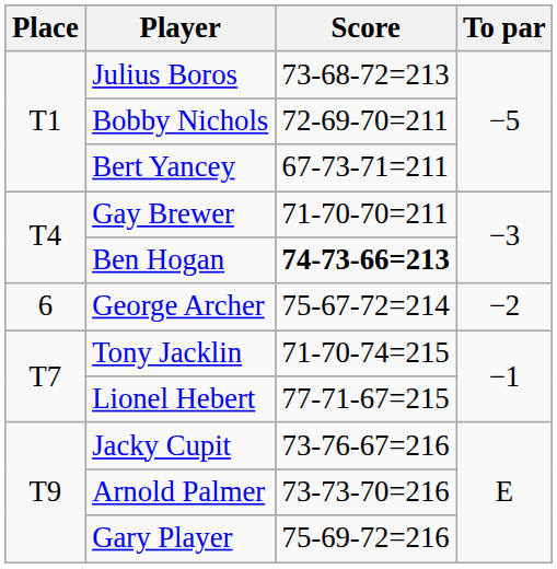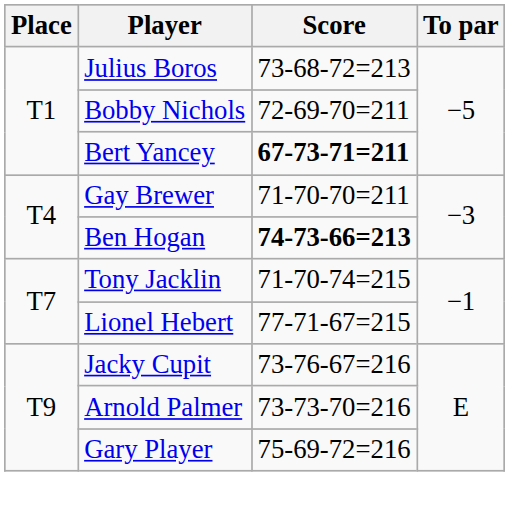 <table class="wikitable">
 <tr>
 <th>Place</th>
 <th>Player</th>
 <th>Score</th>
 <th>To par</th>
 </tr>
 <tr>
 <td rowspan="3" align="center">T1</td>
 <td> <a href='#'>Julius Boros</a></td>
 <td>73-68-72=213</td>
 <td rowspan="3" align="center">−5</td>
 </tr>
 <tr>
 <td> <a href='#'>Bobby Nichols</a></td>
 <td>72-69-70=211</td>
 </tr>
 <tr>
 <td> <a href='#'>Bert Yancey</a></td>
-<td>67-73-71=211</td>
+<td><strong>67-73-71=211</strong></td>
 </tr>
 <tr>
 <td rowspan="2" align="center">T4</td>
 <td> <a href='#'>Gay Brewer</a></td>
 <td>71-70-70=211</td>
 <td rowspan="2" align="center">−3</td>
 </tr>
 <tr>
 <td> <a href='#'>Ben Hogan</a></td>
 <td><strong>74-73-66=213</strong></td>
-</tr>
-<tr>
-<td align="center">6</td>
-<td> <a href='#'>George Archer</a></td>
-<td>75-67-72=214</td>
-<td align="center">−2</td>
 </tr>
 <tr>
 <td rowspan="2" align="center">T7</td>
 <td> <a href='#'>Tony Jacklin</a></td>
 <td>71-70-74=215</td>
 <td rowspan="2" align="center">−1</td>
 </tr>
 <tr>
 <td> <a href='#'>Lionel Hebert</a></td>
 <td>77-71-67=215</td>
 </tr>
 <tr>
 <td rowspan="3" align="center">T9</td>
 <td> <a href='#'>Jacky Cupit</a></td>
 <td>73-76-67=216</td>
 <td rowspan="3" align="center">E</td>
 </tr>
 <tr>
 <td> <a href='#'>Arnold Palmer</a></td>
 <td>73-73-70=216</td>
 </tr>
 <tr>
 <td> <a href='#'>Gary Player</a></td>
 <td>75-69-72=216</td>
 </tr>
 </table>
